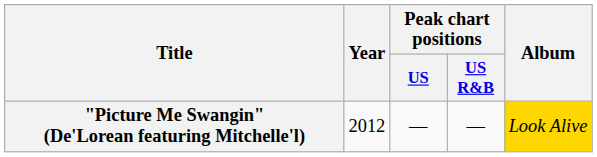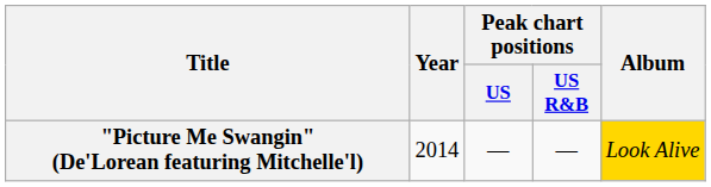 <table class="wikitable plainrowheaders" style="text-align:center;">
 <tr>
 <th scope="col" rowspan="2" style="width:18em;">Title</th>
 <th scope="col" rowspan="2">Year</th>
 <th scope="col" colspan="2">Peak chart positions</th>
 <th scope="col" rowspan="2">Album</th>
 </tr>
 <tr>
 <th scope="col" style="width:3em;font-size:90%;"><a href='#'>US</a></th>
 <th scope="col" style="width:3em;font-size:90%;"><a href='#'>US<br>R&B</a></th>
 </tr>
 <tr>
 <th scope="row">"Picture Me Swangin"<br><span>(De'Lorean featuring Mitchelle'l)</span></th>
-<td>2012</td>
+<td>2014</td>
 <td>—</td>
 <td>—</td>
 <td style="background: gold;"><em>Look Alive</em></td>
 </tr>
 </table>
